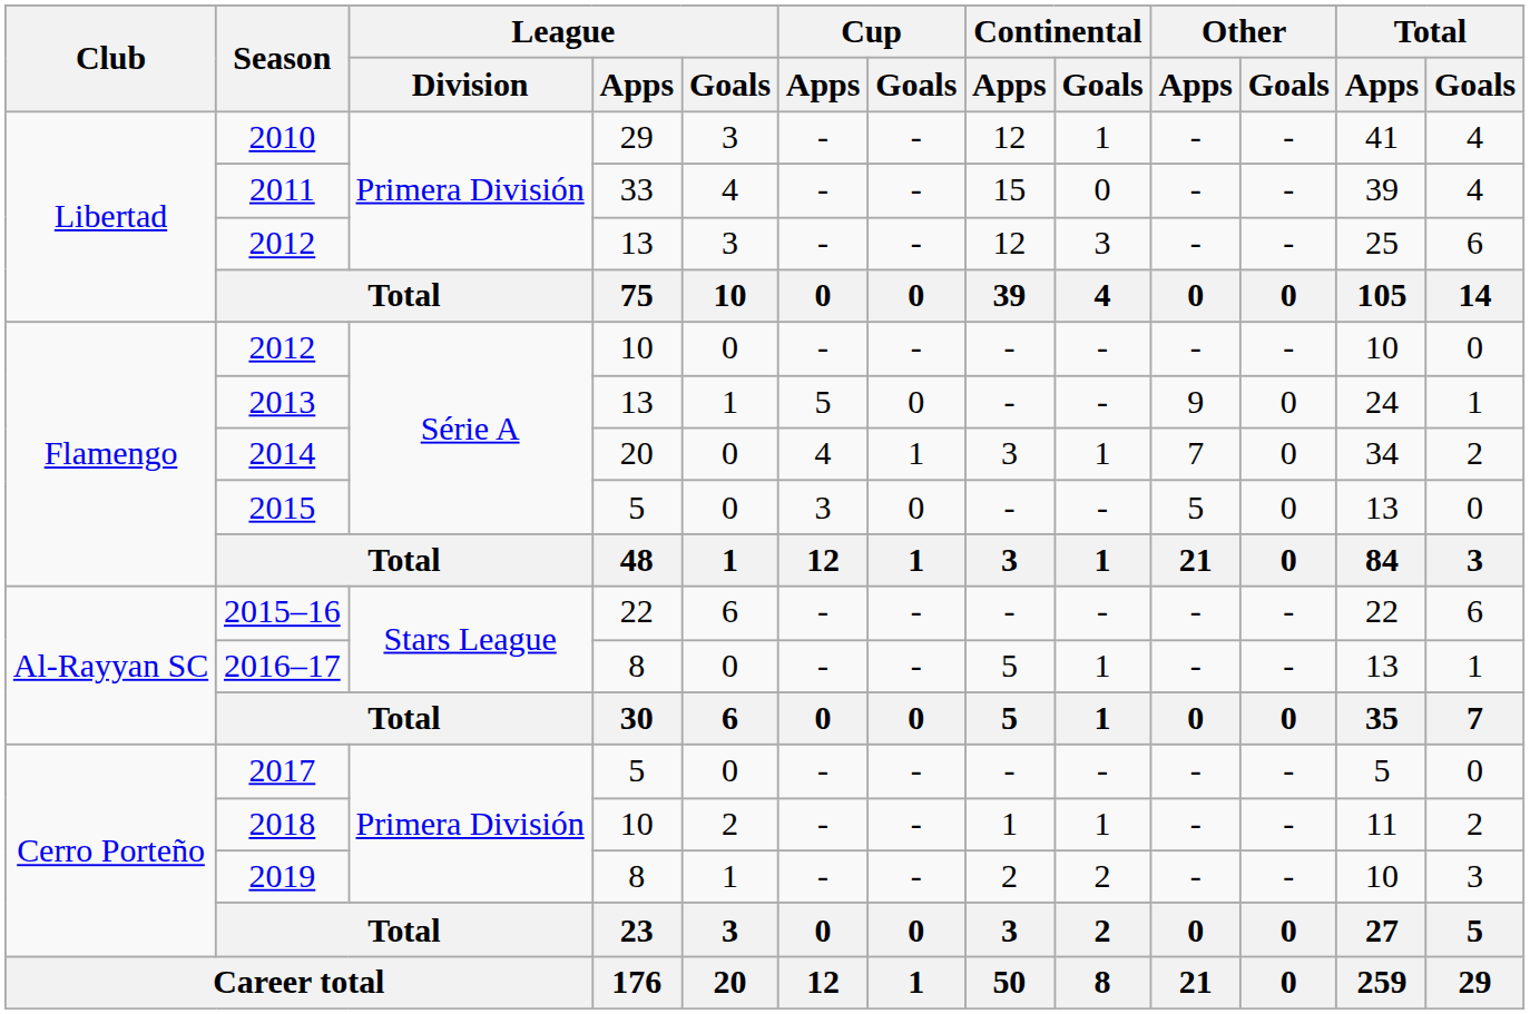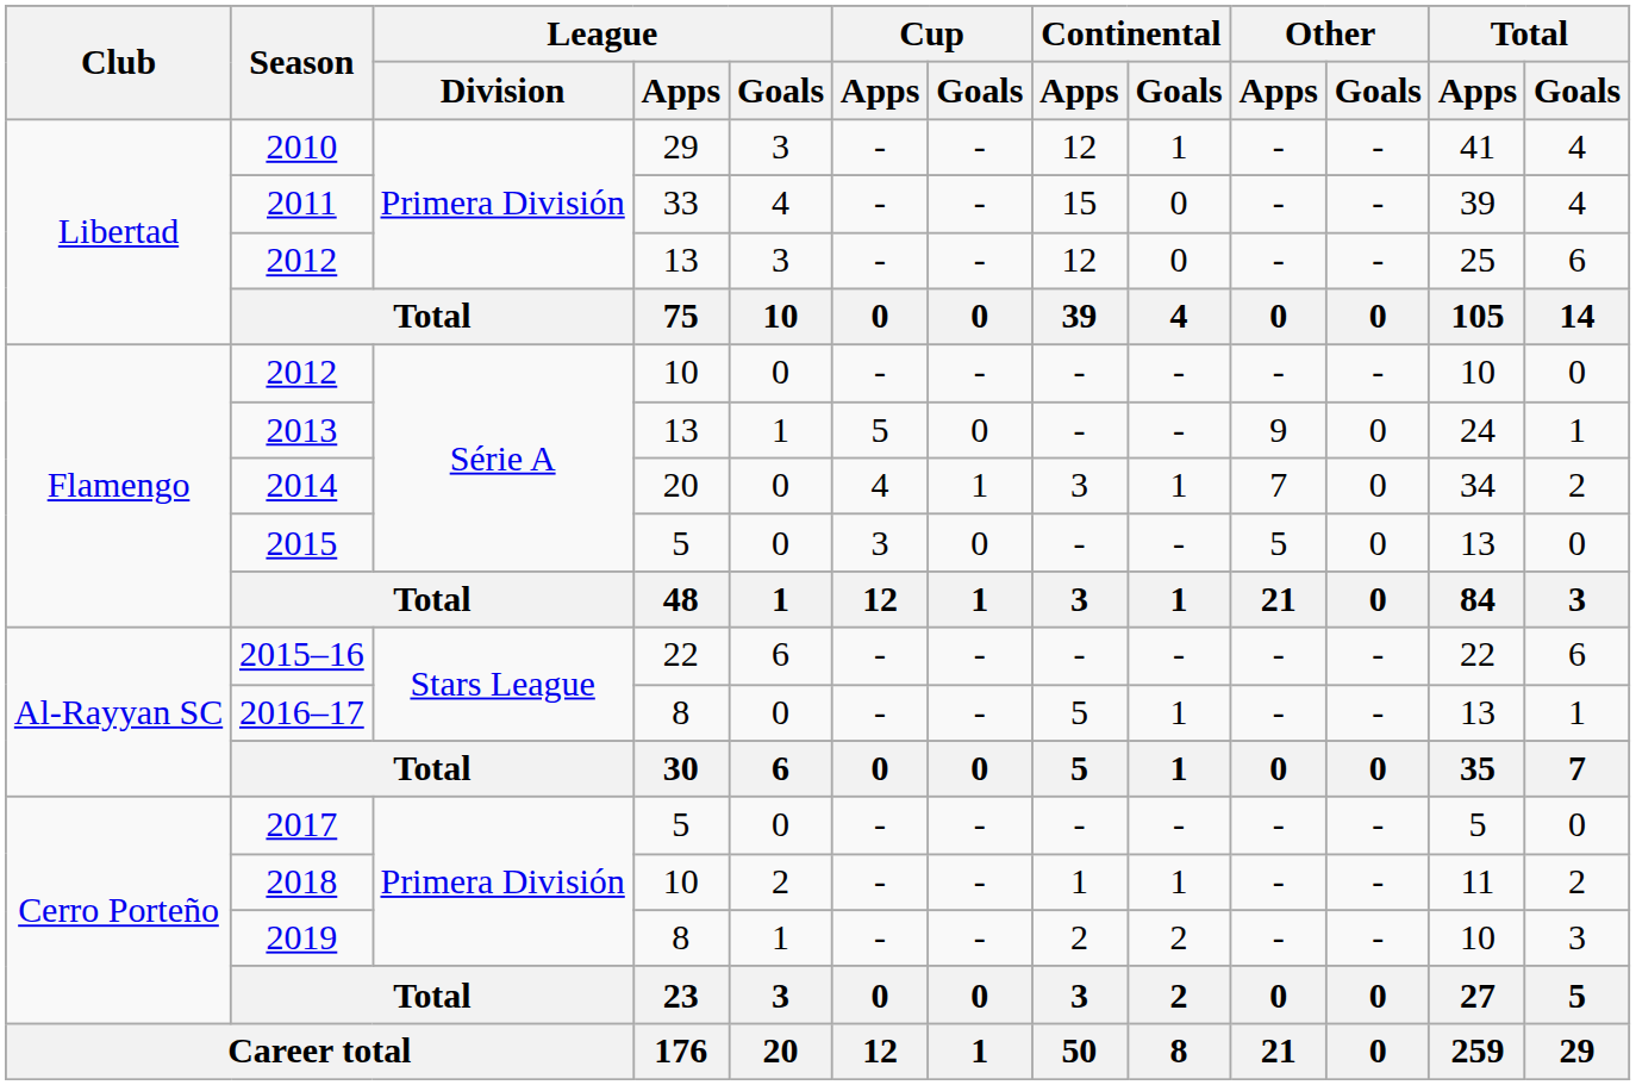 <table class="wikitable" style="text-align: center;">
 <tr>
 <th rowspan="2">Club</th>
 <th rowspan="2">Season</th>
 <th colspan="3">League</th>
 <th colspan="2">Cup</th>
 <th colspan="2">Continental</th>
 <th colspan="2">Other</th>
 <th colspan="2">Total</th>
 </tr>
 <tr>
 <th>Division</th>
 <th>Apps</th>
 <th>Goals</th>
 <th>Apps</th>
 <th>Goals</th>
 <th>Apps</th>
 <th>Goals</th>
 <th>Apps</th>
 <th>Goals</th>
 <th>Apps</th>
 <th>Goals</th>
 </tr>
 <tr>
 <td rowspan="4" valign="center"><a href='#'>Libertad</a></td>
 <td><a href='#'>2010</a></td>
 <td rowspan="3" valign="center"><a href='#'>Primera División</a></td>
 <td>29</td>
 <td>3</td>
 <td>-</td>
 <td>-</td>
 <td>12</td>
 <td>1</td>
 <td>-</td>
 <td>-</td>
 <td>41</td>
 <td>4</td>
 </tr>
 <tr>
 <td><a href='#'>2011</a></td>
 <td>33</td>
 <td>4</td>
 <td>-</td>
 <td>-</td>
 <td>15</td>
 <td>0</td>
 <td>-</td>
 <td>-</td>
 <td>39</td>
 <td>4</td>
 </tr>
 <tr>
 <td><a href='#'>2012</a></td>
 <td>13</td>
 <td>3</td>
 <td>-</td>
 <td>-</td>
 <td>12</td>
-<td>3</td>
+<td>0</td>
 <td>-</td>
 <td>-</td>
 <td>25</td>
 <td>6</td>
 </tr>
 <tr>
 <th colspan="2"><strong>Total</strong></th>
 <th>75</th>
 <th>10</th>
 <th>0</th>
 <th>0</th>
 <th>39</th>
 <th>4</th>
 <th>0</th>
 <th>0</th>
 <th>105</th>
 <th>14</th>
 </tr>
 <tr>
 <td rowspan="5" valign="center"><a href='#'>Flamengo</a></td>
 <td><a href='#'>2012</a></td>
 <td rowspan="4" valign="center"><a href='#'>Série A</a></td>
 <td>10</td>
 <td>0</td>
 <td>-</td>
 <td>-</td>
 <td>-</td>
 <td>-</td>
 <td>-</td>
 <td>-</td>
 <td>10</td>
 <td>0</td>
 </tr>
 <tr>
 <td><a href='#'>2013</a></td>
 <td>13</td>
 <td>1</td>
 <td>5</td>
 <td>0</td>
 <td>-</td>
 <td>-</td>
 <td>9</td>
 <td>0</td>
 <td>24</td>
 <td>1</td>
 </tr>
 <tr>
 <td><a href='#'>2014</a></td>
 <td>20</td>
 <td>0</td>
 <td>4</td>
 <td>1</td>
 <td>3</td>
 <td>1</td>
 <td>7</td>
 <td>0</td>
 <td>34</td>
 <td>2</td>
 </tr>
 <tr>
 <td><a href='#'>2015</a></td>
 <td>5</td>
 <td>0</td>
 <td>3</td>
 <td>0</td>
 <td>-</td>
 <td>-</td>
 <td>5</td>
 <td>0</td>
 <td>13</td>
 <td>0</td>
 </tr>
 <tr>
 <th colspan="2"><strong>Total</strong></th>
 <th>48</th>
 <th>1</th>
 <th>12</th>
 <th>1</th>
 <th>3</th>
 <th>1</th>
 <th>21</th>
 <th>0</th>
 <th>84</th>
 <th>3</th>
 </tr>
 <tr>
 <td rowspan="3" valign="center"><a href='#'>Al-Rayyan SC</a></td>
 <td><a href='#'>2015–16</a></td>
 <td rowspan="2" valign="center"><a href='#'>Stars League</a></td>
 <td>22</td>
 <td>6</td>
 <td>-</td>
 <td>-</td>
 <td>-</td>
 <td>-</td>
 <td>-</td>
 <td>-</td>
 <td>22</td>
 <td>6</td>
 </tr>
 <tr>
 <td><a href='#'>2016–17</a></td>
 <td>8</td>
 <td>0</td>
 <td>-</td>
 <td>-</td>
 <td>5</td>
 <td>1</td>
 <td>-</td>
 <td>-</td>
 <td>13</td>
 <td>1</td>
 </tr>
 <tr>
 <th colspan="2"><strong>Total</strong></th>
 <th>30</th>
 <th>6</th>
 <th>0</th>
 <th>0</th>
 <th>5</th>
 <th>1</th>
 <th>0</th>
 <th>0</th>
 <th>35</th>
 <th>7</th>
 </tr>
 <tr>
 <td rowspan="4" valign="center"><a href='#'>Cerro Porteño</a></td>
 <td><a href='#'>2017</a></td>
 <td rowspan="3" valign="center"><a href='#'>Primera División</a></td>
 <td>5</td>
 <td>0</td>
 <td>-</td>
 <td>-</td>
 <td>-</td>
 <td>-</td>
 <td>-</td>
 <td>-</td>
 <td>5</td>
 <td>0</td>
 </tr>
 <tr>
 <td><a href='#'>2018</a></td>
 <td>10</td>
 <td>2</td>
 <td>-</td>
 <td>-</td>
 <td>1</td>
 <td>1</td>
 <td>-</td>
 <td>-</td>
 <td>11</td>
 <td>2</td>
 </tr>
 <tr>
 <td><a href='#'>2019</a></td>
 <td>8</td>
 <td>1</td>
 <td>-</td>
 <td>-</td>
 <td>2</td>
 <td>2</td>
 <td>-</td>
 <td>-</td>
 <td>10</td>
 <td>3</td>
 </tr>
 <tr>
 <th colspan="2"><strong>Total</strong></th>
 <th>23</th>
 <th>3</th>
 <th>0</th>
 <th>0</th>
 <th>3</th>
 <th>2</th>
 <th>0</th>
 <th>0</th>
 <th>27</th>
 <th>5</th>
 </tr>
 <tr>
 <th colspan="3"><strong>Career total</strong></th>
 <th>176</th>
 <th>20</th>
 <th>12</th>
 <th>1</th>
 <th>50</th>
 <th>8</th>
 <th>21</th>
 <th>0</th>
 <th>259</th>
 <th>29</th>
 </tr>
 </table>
